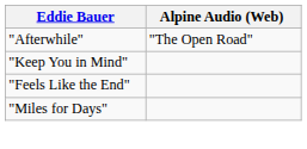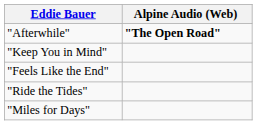 <table class="wikitable">
 <tr>
 <th><a href='#'>Eddie Bauer</a></th>
 <th>   Alpine Audio (Web)    </th>
 </tr>
 <tr>
 <td>"Afterwhile"</td>
-<td>"The Open Road"</td>
+<td><strong>"The Open Road"</strong></td>
 </tr>
 <tr>
 <td>"Keep You in Mind"     </td>
 <td> </td>
 </tr>
 <tr>
 <td>"Feels Like the End"</td>
 <td> </td>
 </tr>
 <tr>
+<td>"Ride the Tides"</td>
+<td> </td>
+</tr>
+<tr>
 <td>"Miles for Days"</td>
 <td> </td>
 </tr>
 </table>
